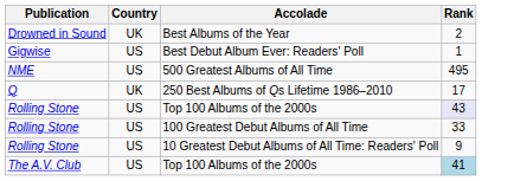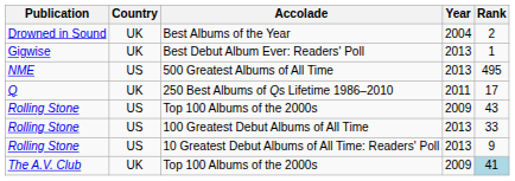 <table class="wikitable sortable">
 <tr>
 <th>Publication</th>
 <th>Country</th>
 <th>Accolade</th>
+<th>Year</th>
 <th>Rank</th>
 </tr>
 <tr>
 <td><a href='#'>Drowned in Sound</a></td>
 <td style="text-align:center;">UK</td>
 <td>Best Albums of the Year</td>
+<td>2004</td>
 <td style="text-align:center;">2</td>
 </tr>
 <tr>
 <td><a href='#'>Gigwise</a></td>
-<td style="text-align:center;">US</td>
+<td style="text-align:center;">UK</td>
 <td>Best Debut Album Ever: Readers' Poll</td>
+<td>2013</td>
 <td style="text-align:center;">1</td>
 </tr>
 <tr>
 <td><em><a href='#'>NME</a></em></td>
 <td style="text-align:center;">US</td>
 <td>500 Greatest Albums of All Time</td>
+<td>2013</td>
 <td style="text-align:center;">495</td>
 </tr>
 <tr>
 <td><em><a href='#'>Q</a></em></td>
 <td style="text-align:center;">UK</td>
 <td>250 Best Albums of <em>Q</em>s Lifetime 1986–2010</td>
+<td>2011</td>
 <td style="text-align:center;">17</td>
 </tr>
 <tr>
 <td><em><a href='#'>Rolling Stone</a></em></td>
 <td style="text-align:center;">US</td>
 <td>Top 100 Albums of the 2000s</td>
-<td style="background: lavender; text-align:center;">43</td>
+<td>2009</td>
+<td style="text-align:center;">43</td>
 </tr>
 <tr>
 <td><em><a href='#'>Rolling Stone</a></em></td>
 <td style="text-align:center;">US</td>
 <td>100 Greatest Debut Albums of All Time</td>
+<td>2013</td>
 <td style="text-align:center;">33</td>
 </tr>
 <tr>
 <td><em><a href='#'>Rolling Stone</a></em></td>
 <td style="text-align:center;">US</td>
 <td>10 Greatest Debut Albums of All Time: Readers' Poll</td>
+<td>2013</td>
 <td style="text-align:center;">9</td>
 </tr>
 <tr>
 <td><em><a href='#'>The A.V. Club</a></em></td>
-<td style="text-align:center;">US</td>
+<td style="text-align:center;">UK</td>
 <td>Top 100 Albums of the 2000s</td>
+<td>2009</td>
 <td style="background: lightblue; text-align:center;">41</td>
 </tr>
 </table>
